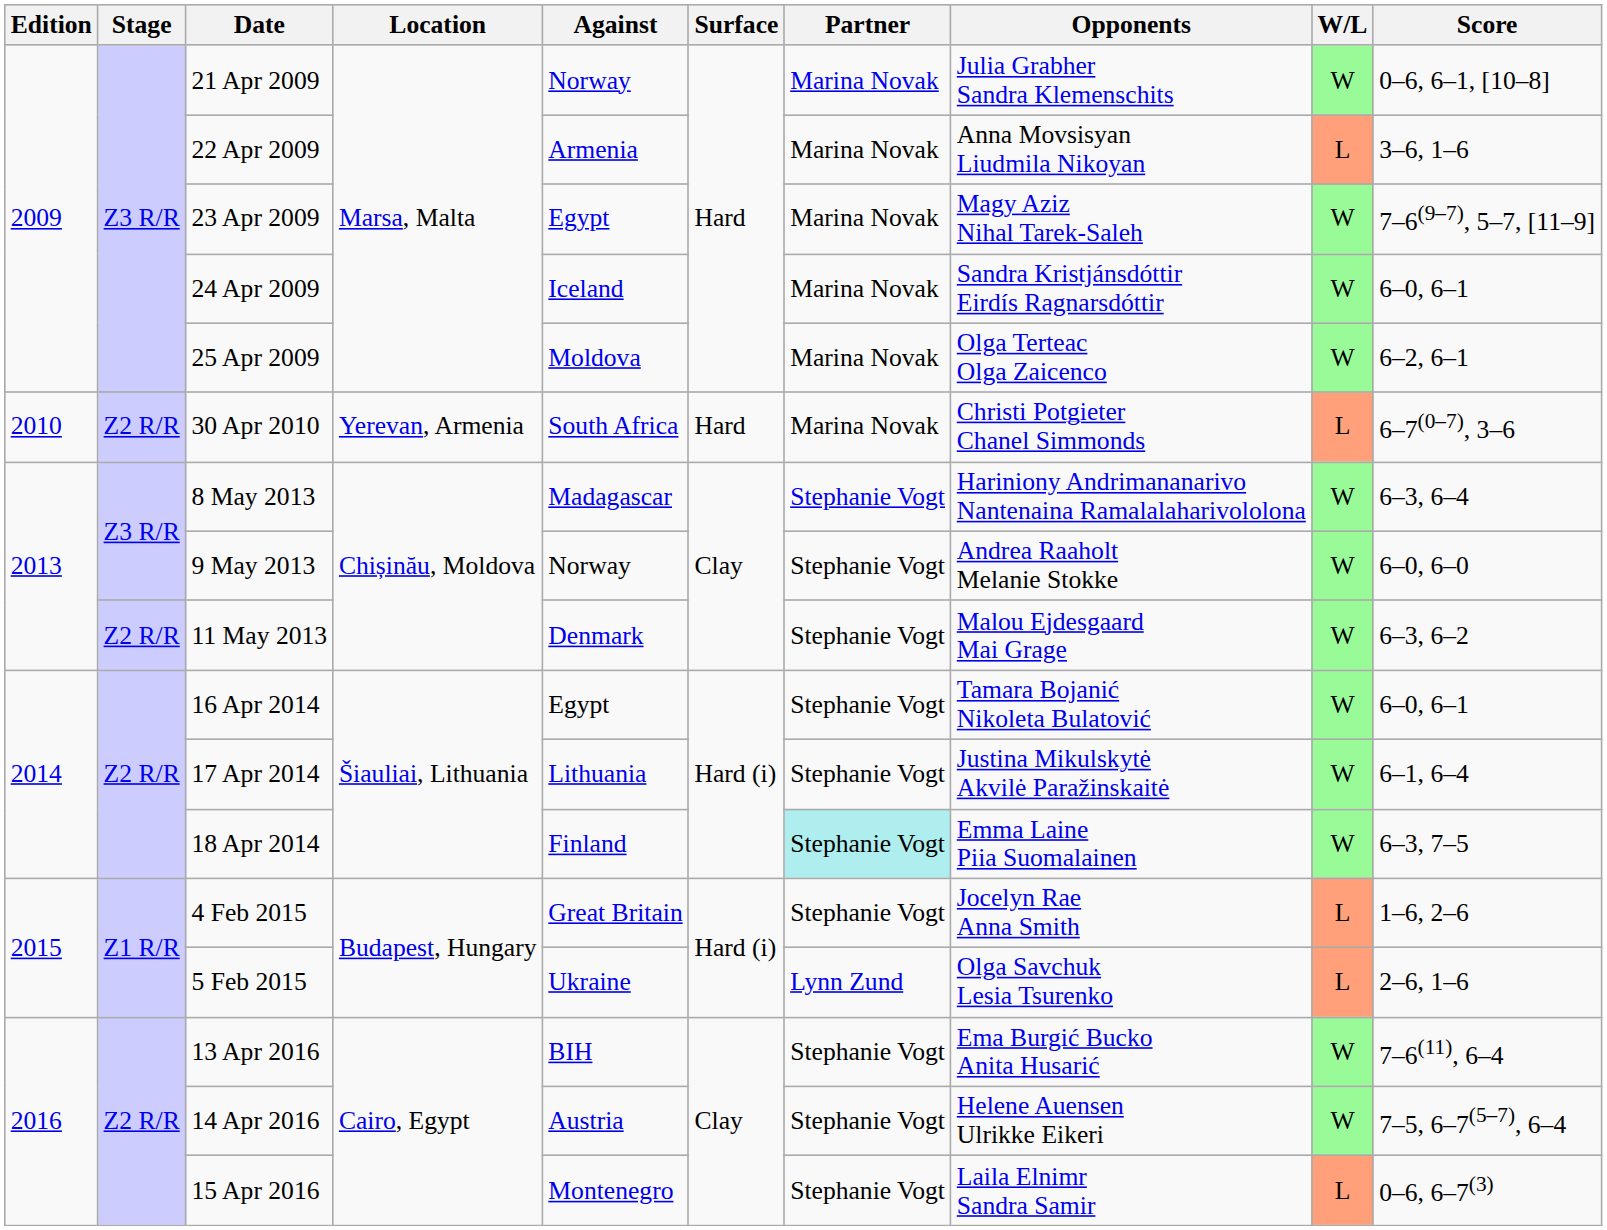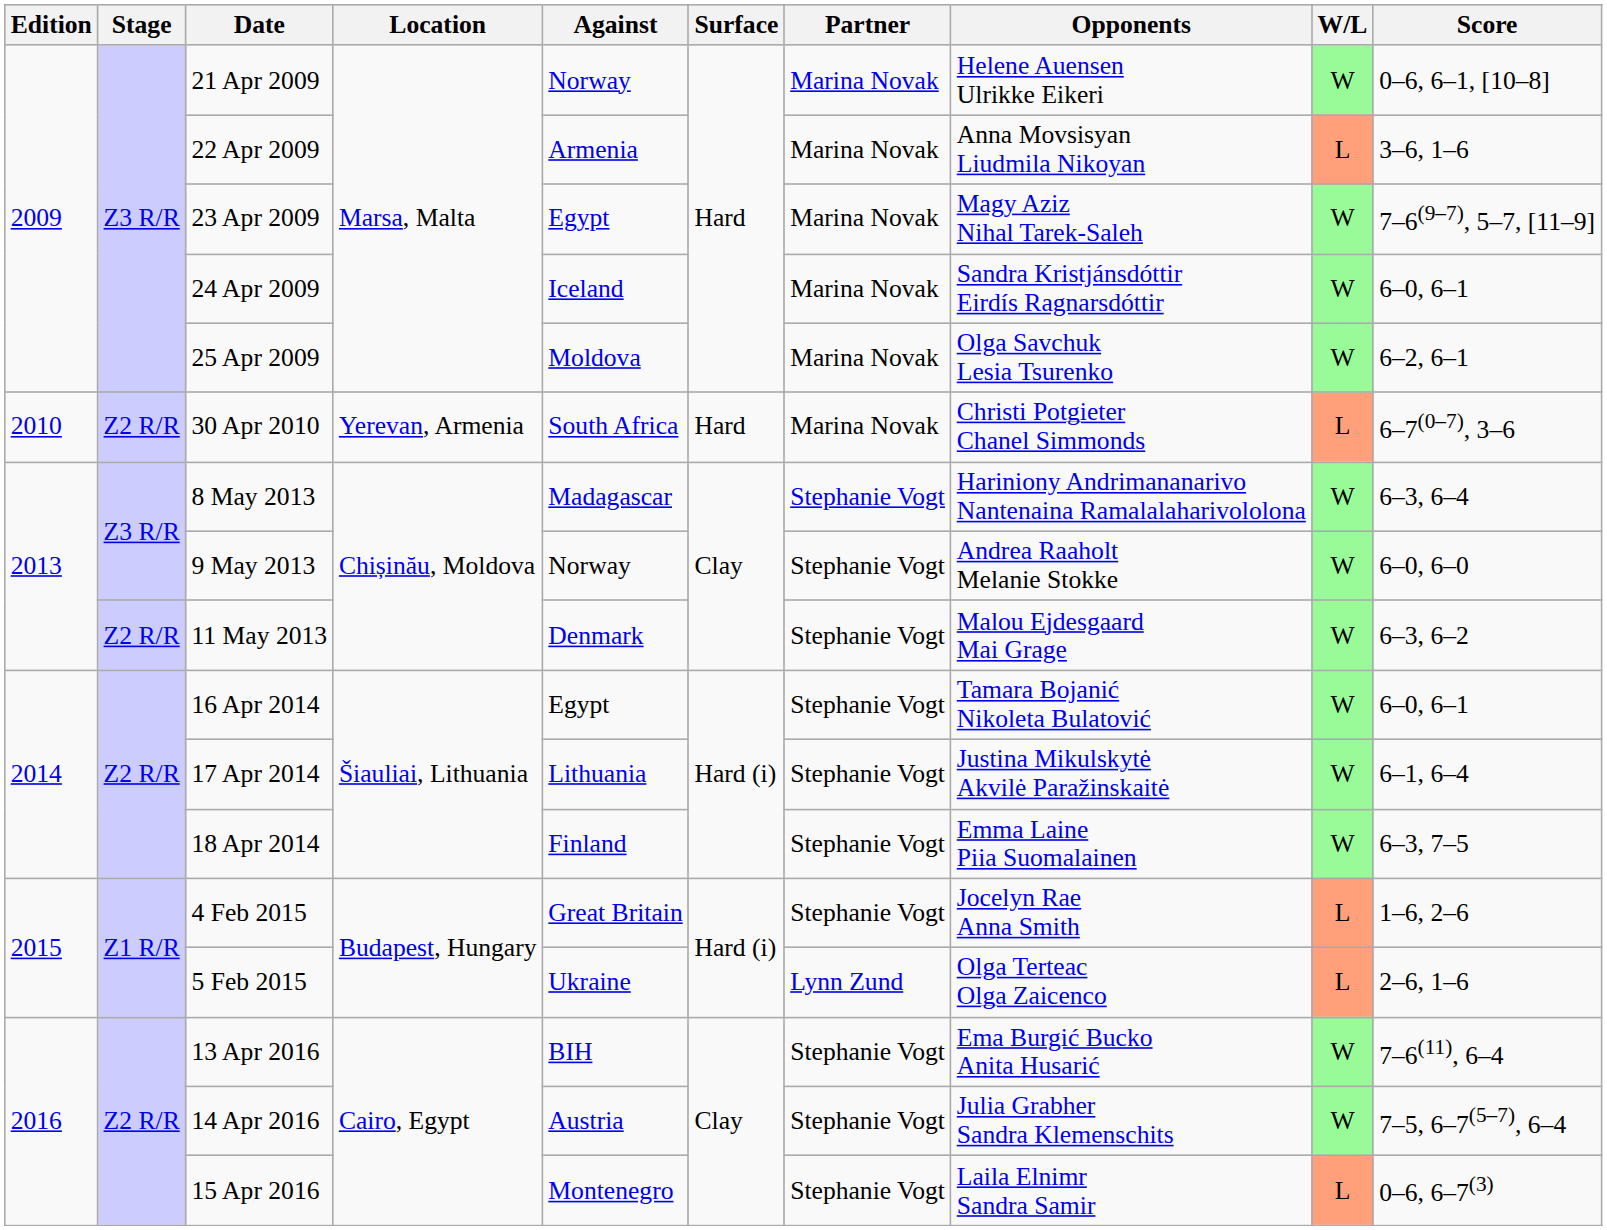 <table class=wikitable>
 <tr>
 <th>Edition</th>
 <th>Stage</th>
 <th>Date</th>
 <th>Location</th>
 <th>Against</th>
 <th>Surface</th>
 <th>Partner</th>
 <th>Opponents</th>
 <th>W/L</th>
 <th>Score</th>
 </tr>
 <tr>
 <td rowspan="5"><a href='#'>2009</a></td>
 <td bgcolor=#ccf rowspan="5"><a href='#'>Z3 R/R</a></td>
 <td>21 Apr 2009</td>
 <td rowspan="5"><a href='#'>Marsa</a>, Malta</td>
 <td> <a href='#'>Norway</a></td>
 <td rowspan="5">Hard</td>
 <td><a href='#'>Marina Novak</a></td>
-<td><a href='#'>Julia Grabher</a> <br> <a href='#'>Sandra Klemenschits</a></td>
+<td><a href='#'>Helene Auensen</a> <br> Ulrikke Eikeri</td>
 <td style="text-align:center; background:#98fb98;">W</td>
 <td>0–6, 6–1, [10–8]</td>
 </tr>
 <tr>
 <td>22 Apr 2009</td>
 <td> <a href='#'>Armenia</a></td>
 <td>Marina Novak</td>
 <td>Anna Movsisyan <br> <a href='#'>Liudmila Nikoyan</a></td>
 <td style="text-align:center; background:#ffa07a;">L</td>
 <td>3–6, 1–6</td>
 </tr>
 <tr>
 <td>23 Apr 2009</td>
 <td> <a href='#'>Egypt</a></td>
 <td>Marina Novak</td>
 <td><a href='#'>Magy Aziz</a> <br> <a href='#'>Nihal Tarek-Saleh</a></td>
 <td style="text-align:center; background:#98fb98;">W</td>
 <td>7–6<sup>(9–7)</sup>, 5–7, [11–9]</td>
 </tr>
 <tr>
 <td>24 Apr 2009</td>
 <td> <a href='#'>Iceland</a></td>
 <td>Marina Novak</td>
 <td><a href='#'>Sandra Kristjánsdóttir</a> <br> <a href='#'>Eirdís Ragnarsdóttir</a></td>
 <td style="text-align:center; background:#98fb98;">W</td>
 <td>6–0, 6–1</td>
 </tr>
 <tr>
 <td>25 Apr 2009</td>
 <td> <a href='#'>Moldova</a></td>
 <td>Marina Novak</td>
-<td><a href='#'>Olga Terteac</a> <br> <a href='#'>Olga Zaicenco</a></td>
+<td><a href='#'>Olga Savchuk</a> <br> <a href='#'>Lesia Tsurenko</a></td>
 <td style="text-align:center; background:#98fb98;">W</td>
 <td>6–2, 6–1</td>
 </tr>
 <tr>
 <td><a href='#'>2010</a></td>
 <td bgcolor=#ccf><a href='#'>Z2 R/R</a></td>
 <td>30 Apr 2010</td>
 <td><a href='#'>Yerevan</a>, Armenia</td>
 <td> <a href='#'>South Africa</a></td>
 <td>Hard</td>
 <td>Marina Novak</td>
 <td><a href='#'>Christi Potgieter</a> <br> <a href='#'>Chanel Simmonds</a></td>
 <td style="text-align:center; background:#ffa07a;">L</td>
 <td>6–7<sup>(0–7)</sup>, 3–6</td>
 </tr>
 <tr>
 <td rowspan="3"><a href='#'>2013</a></td>
 <td bgcolor=#ccf rowspan="2"><a href='#'>Z3 R/R</a></td>
 <td>8 May 2013</td>
 <td rowspan="3"><a href='#'>Chișinău</a>, Moldova</td>
 <td> <a href='#'>Madagascar</a></td>
 <td rowspan="3">Clay</td>
 <td><a href='#'>Stephanie Vogt</a></td>
 <td><a href='#'>Hariniony Andrimananarivo</a> <br> <a href='#'>Nantenaina Ramalalaharivololona</a></td>
 <td style="text-align:center; background:#98fb98;">W</td>
 <td>6–3, 6–4</td>
 </tr>
 <tr>
 <td>9 May 2013</td>
 <td> Norway</td>
 <td>Stephanie Vogt</td>
 <td><a href='#'>Andrea Raaholt</a> <br> Melanie Stokke</td>
 <td style="text-align:center; background:#98fb98;">W</td>
 <td>6–0, 6–0</td>
 </tr>
 <tr>
 <td bgcolor=#ccf><a href='#'>Z2 R/R</a></td>
 <td>11 May 2013</td>
 <td> <a href='#'>Denmark</a></td>
 <td>Stephanie Vogt</td>
 <td><a href='#'>Malou Ejdesgaard</a> <br> <a href='#'>Mai Grage</a></td>
 <td style="text-align:center; background:#98fb98;">W</td>
 <td>6–3, 6–2</td>
 </tr>
 <tr>
 <td rowspan="3"><a href='#'>2014</a></td>
 <td bgcolor=#ccf rowspan="3"><a href='#'>Z2 R/R</a></td>
 <td>16 Apr 2014</td>
 <td rowspan="3"><a href='#'>Šiauliai</a>, Lithuania</td>
 <td> Egypt</td>
 <td rowspan="3">Hard (i)</td>
 <td>Stephanie Vogt</td>
 <td><a href='#'>Tamara Bojanić</a> <br> <a href='#'>Nikoleta Bulatović</a></td>
 <td style="text-align:center; background:#98fb98;">W</td>
 <td>6–0, 6–1</td>
 </tr>
 <tr>
 <td>17 Apr 2014</td>
 <td> <a href='#'>Lithuania</a></td>
 <td>Stephanie Vogt</td>
 <td><a href='#'>Justina Mikulskytė</a> <br> <a href='#'>Akvilė Paražinskaitė</a></td>
 <td style="text-align:center; background:#98fb98;">W</td>
 <td>6–1, 6–4</td>
 </tr>
 <tr>
 <td>18 Apr 2014</td>
 <td> <a href='#'>Finland</a></td>
-<td style="background: paleturquoise;">Stephanie Vogt</td>
+<td>Stephanie Vogt</td>
 <td><a href='#'>Emma Laine</a> <br> <a href='#'>Piia Suomalainen</a></td>
 <td style="text-align:center; background:#98fb98;">W</td>
 <td>6–3, 7–5</td>
 </tr>
 <tr>
 <td rowspan="2"><a href='#'>2015</a></td>
 <td bgcolor=#ccf rowspan="2"><a href='#'>Z1 R/R</a></td>
 <td>4 Feb 2015</td>
 <td rowspan="2"><a href='#'>Budapest</a>, Hungary</td>
 <td> <a href='#'>Great Britain</a></td>
 <td rowspan="2">Hard (i)</td>
 <td>Stephanie Vogt</td>
 <td><a href='#'>Jocelyn Rae</a> <br> <a href='#'>Anna Smith</a></td>
 <td style="text-align:center; background:#ffa07a;">L</td>
 <td>1–6, 2–6</td>
 </tr>
 <tr>
 <td>5 Feb 2015</td>
 <td> <a href='#'>Ukraine</a></td>
 <td><a href='#'>Lynn Zund</a></td>
-<td><a href='#'>Olga Savchuk</a> <br> <a href='#'>Lesia Tsurenko</a></td>
+<td><a href='#'>Olga Terteac</a> <br> <a href='#'>Olga Zaicenco</a></td>
 <td style="text-align:center; background:#ffa07a;">L</td>
 <td>2–6, 1–6</td>
 </tr>
 <tr>
 <td rowspan="3"><a href='#'>2016</a></td>
 <td bgcolor=#ccf rowspan="3"><a href='#'>Z2 R/R</a></td>
 <td>13 Apr 2016</td>
 <td rowspan="3"><a href='#'>Cairo</a>, Egypt</td>
 <td> <a href='#'>BIH</a></td>
 <td rowspan="3">Clay</td>
 <td>Stephanie Vogt</td>
 <td><a href='#'>Ema Burgić Bucko</a> <br> <a href='#'>Anita Husarić</a></td>
 <td style="text-align:center; background:#98fb98;">W</td>
 <td>7–6<sup>(11)</sup>, 6–4</td>
 </tr>
 <tr>
 <td>14 Apr 2016</td>
 <td> <a href='#'>Austria</a></td>
 <td>Stephanie Vogt</td>
-<td><a href='#'>Helene Auensen</a> <br> Ulrikke Eikeri</td>
+<td><a href='#'>Julia Grabher</a> <br> <a href='#'>Sandra Klemenschits</a></td>
 <td style="text-align:center; background:#98fb98;">W</td>
 <td>7–5, 6–7<sup>(5–7)</sup>, 6–4</td>
 </tr>
 <tr>
 <td>15 Apr 2016</td>
 <td> <a href='#'>Montenegro</a></td>
 <td>Stephanie Vogt</td>
 <td><a href='#'>Laila Elnimr</a> <br> <a href='#'>Sandra Samir</a></td>
 <td style="text-align:center; background:#ffa07a;">L</td>
 <td>0–6, 6–7<sup>(3)</sup></td>
 </tr>
 </table>
